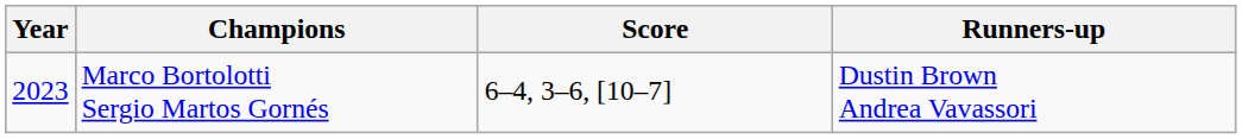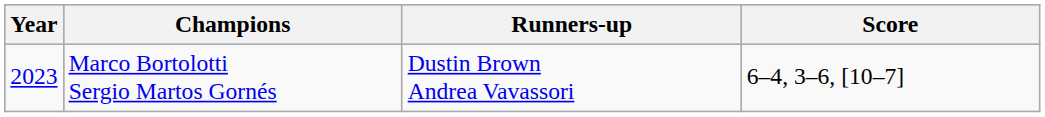 <table class="wikitable" style="font-size:90%">
 <tr>
 <th>Year</th>
 <th width="200">Champions</th>
+<th width="200">Runners-up</th>
 <th width="175">Score</th>
-<th width="200">Runners-up</th>
 </tr>
 <tr>
 <td><a href='#'>2023</a></td>
 <td> <a href='#'>Marco Bortolotti</a><br> <a href='#'>Sergio Martos Gornés</a></td>
+<td> <a href='#'>Dustin Brown</a><br> <a href='#'>Andrea Vavassori</a></td>
 <td>6–4, 3–6, [10–7]</td>
-<td> <a href='#'>Dustin Brown</a><br> <a href='#'>Andrea Vavassori</a></td>
 </tr>
 </table>
